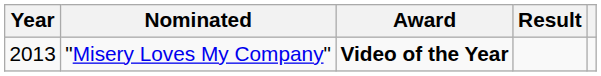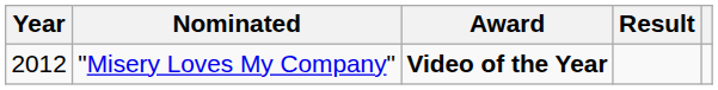 <table class="wikitable">
 <tr>
 <th>Year</th>
 <th>Nominated</th>
 <th>Award</th>
 <th>Result</th>
 <th></th>
 </tr>
 <tr>
-<td>2013</td>
+<td>2012</td>
 <td>"<a href='#'>Misery Loves My Company</a>"</td>
 <td><strong>Video of the Year</strong></td>
 <td></td>
 <td style="text-align:center;"></td>
 </tr>
 </table>
